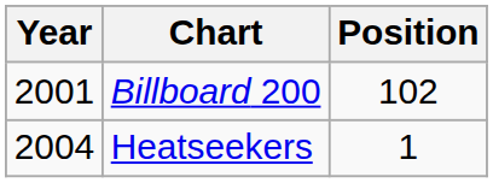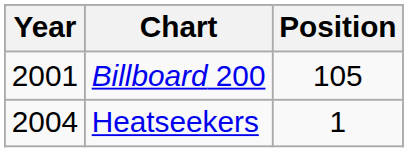 <table class="wikitable">
 <tr>
 <th>Year</th>
 <th>Chart</th>
 <th>Position</th>
 </tr>
 <tr>
 <td>2001</td>
 <td><a href='#'><em>Billboard</em> 200</a></td>
-<td style="text-align:center;">102</td>
+<td style="text-align:center;">105</td>
 </tr>
 <tr>
 <td>2004</td>
 <td><a href='#'>Heatseekers</a></td>
 <td style="text-align:center;">1</td>
 </tr>
 </table>
